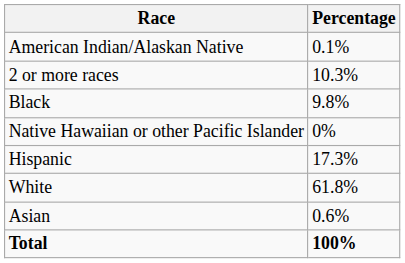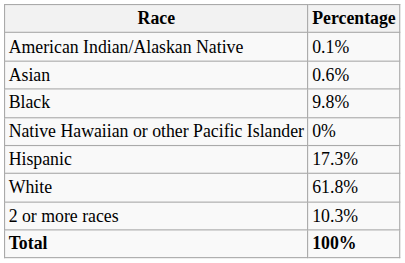 <table class="wikitable">
 <tr>
 <th>Race</th>
 <th>Percentage</th>
 </tr>
 <tr>
 <td>American Indian/Alaskan Native</td>
 <td>0.1%</td>
 </tr>
 <tr>
-<td>2 or more races</td>
-<td>10.3%</td>
+<td>Asian</td>
+<td>0.6%</td>
 </tr>
 <tr>
 <td>Black</td>
 <td>9.8%</td>
 </tr>
 <tr>
 <td>Native Hawaiian or other Pacific Islander</td>
 <td>0%</td>
 </tr>
 <tr>
 <td>Hispanic</td>
 <td>17.3%</td>
 </tr>
 <tr>
 <td>White</td>
 <td>61.8%</td>
 </tr>
 <tr>
-<td>Asian</td>
-<td>0.6%</td>
+<td>2 or more races</td>
+<td>10.3%</td>
 </tr>
 <tr>
 <td><strong>Total</strong></td>
 <td><strong>100%</strong></td>
 </tr>
 </table>
